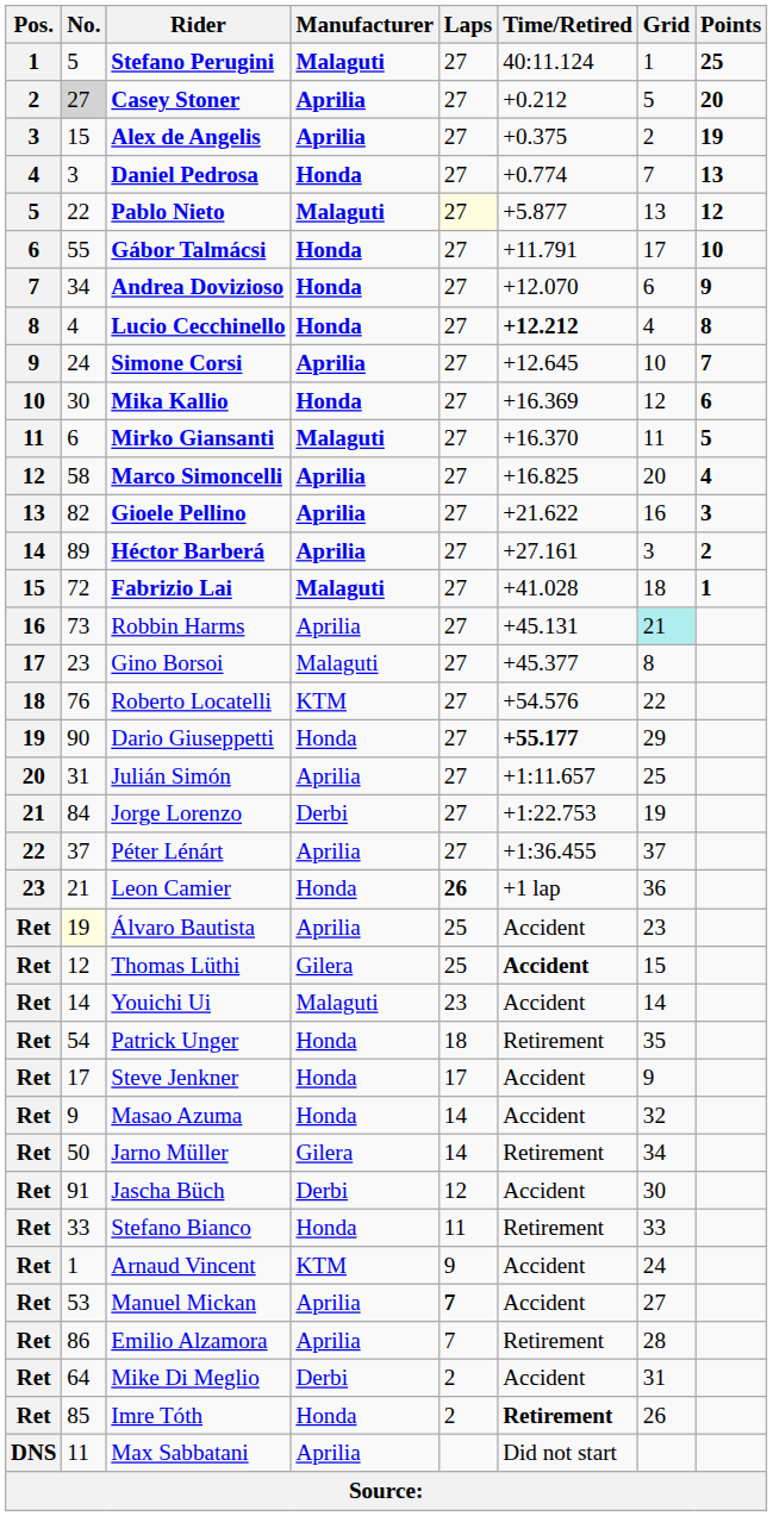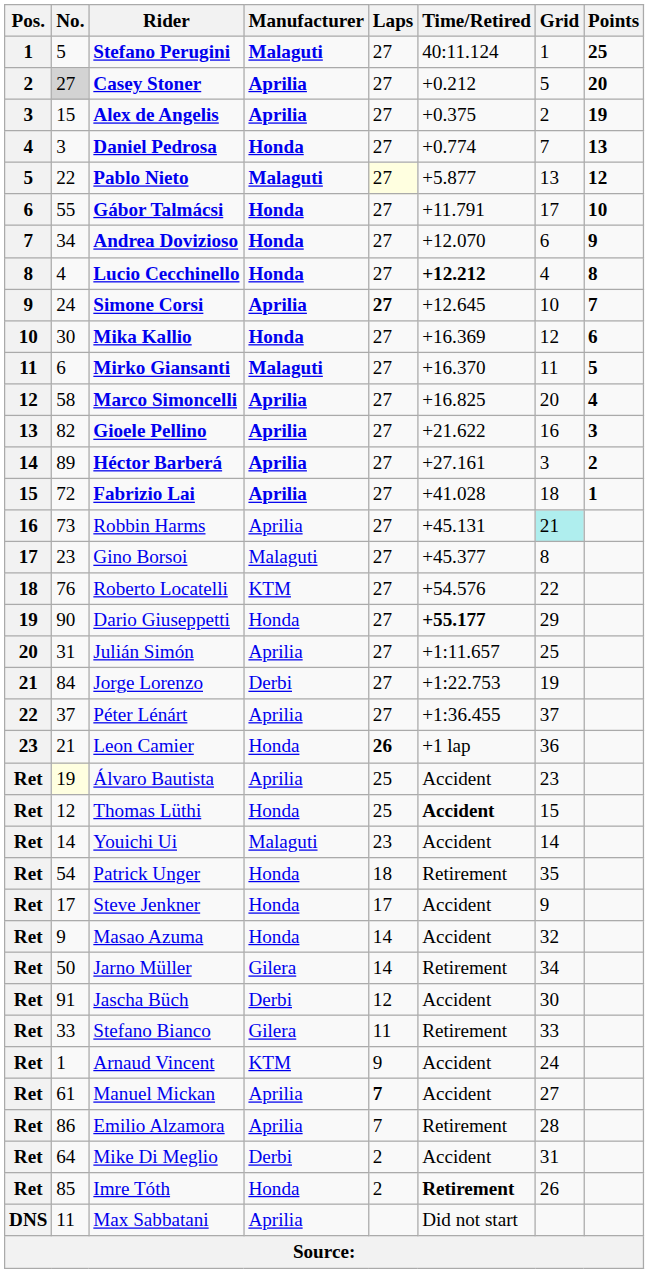 <table class="wikitable" style="font-size: 95%;">
 <tr>
 <th>Pos.</th>
 <th>No.</th>
 <th>Rider</th>
 <th>Manufacturer</th>
 <th>Laps</th>
 <th>Time/Retired</th>
 <th>Grid</th>
 <th>Points</th>
 </tr>
 <tr>
 <th>1</th>
 <td>5</td>
 <td> <strong><a href='#'>Stefano Perugini</a></strong></td>
 <td><strong><a href='#'>Malaguti</a></strong></td>
 <td>27</td>
 <td>40:11.124</td>
 <td>1</td>
 <td><strong>25</strong></td>
 </tr>
 <tr>
 <th>2</th>
 <td style="background: lightgrey;">27</td>
 <td> <strong><a href='#'>Casey Stoner</a></strong></td>
 <td><strong><a href='#'>Aprilia</a></strong></td>
 <td>27</td>
 <td>+0.212</td>
 <td>5</td>
 <td><strong>20</strong></td>
 </tr>
 <tr>
 <th>3</th>
 <td>15</td>
 <td> <strong><a href='#'>Alex de Angelis</a></strong></td>
 <td><strong><a href='#'>Aprilia</a></strong></td>
 <td>27</td>
 <td>+0.375</td>
 <td>2</td>
 <td><strong>19</strong></td>
 </tr>
 <tr>
 <th>4</th>
 <td>3</td>
 <td> <strong><a href='#'>Daniel Pedrosa</a></strong></td>
 <td><strong><a href='#'>Honda</a></strong></td>
 <td>27</td>
 <td>+0.774</td>
 <td>7</td>
 <td><strong>13</strong></td>
 </tr>
 <tr>
 <th>5</th>
 <td>22</td>
 <td> <strong><a href='#'>Pablo Nieto</a></strong></td>
 <td><strong><a href='#'>Malaguti</a></strong></td>
 <td style="background: lightyellow;">27</td>
 <td>+5.877</td>
 <td>13</td>
 <td><strong>12</strong></td>
 </tr>
 <tr>
 <th>6</th>
 <td>55</td>
 <td> <strong><a href='#'>Gábor Talmácsi</a></strong></td>
 <td><strong><a href='#'>Honda</a></strong></td>
 <td>27</td>
 <td>+11.791</td>
 <td>17</td>
 <td><strong>10</strong></td>
 </tr>
 <tr>
 <th>7</th>
 <td>34</td>
 <td> <strong><a href='#'>Andrea Dovizioso</a></strong></td>
 <td><strong><a href='#'>Honda</a></strong></td>
 <td>27</td>
 <td>+12.070</td>
 <td>6</td>
 <td><strong>9</strong></td>
 </tr>
 <tr>
 <th>8</th>
 <td>4</td>
 <td> <strong><a href='#'>Lucio Cecchinello</a></strong></td>
 <td><strong><a href='#'>Honda</a></strong></td>
 <td>27</td>
 <td><strong>+12.212</strong></td>
 <td>4</td>
 <td><strong>8</strong></td>
 </tr>
 <tr>
 <th>9</th>
 <td>24</td>
 <td> <strong><a href='#'>Simone Corsi</a></strong></td>
 <td><strong><a href='#'>Aprilia</a></strong></td>
-<td>27</td>
+<td><strong>27</strong></td>
 <td>+12.645</td>
 <td>10</td>
 <td><strong>7</strong></td>
 </tr>
 <tr>
 <th>10</th>
 <td>30</td>
 <td> <strong><a href='#'>Mika Kallio</a></strong></td>
 <td><strong><a href='#'>Honda</a></strong></td>
 <td>27</td>
 <td>+16.369</td>
 <td>12</td>
 <td><strong>6</strong></td>
 </tr>
 <tr>
 <th>11</th>
 <td>6</td>
 <td> <strong><a href='#'>Mirko Giansanti</a></strong></td>
 <td><strong><a href='#'>Malaguti</a></strong></td>
 <td>27</td>
 <td>+16.370</td>
 <td>11</td>
 <td><strong>5</strong></td>
 </tr>
 <tr>
 <th>12</th>
 <td>58</td>
 <td> <strong><a href='#'>Marco Simoncelli</a></strong></td>
 <td><strong><a href='#'>Aprilia</a></strong></td>
 <td>27</td>
 <td>+16.825</td>
 <td>20</td>
 <td><strong>4</strong></td>
 </tr>
 <tr>
 <th>13</th>
 <td>82</td>
 <td> <strong><a href='#'>Gioele Pellino</a></strong></td>
 <td><strong><a href='#'>Aprilia</a></strong></td>
 <td>27</td>
 <td>+21.622</td>
 <td>16</td>
 <td><strong>3</strong></td>
 </tr>
 <tr>
 <th>14</th>
 <td>89</td>
 <td> <strong><a href='#'>Héctor Barberá</a></strong></td>
 <td><strong><a href='#'>Aprilia</a></strong></td>
 <td>27</td>
 <td>+27.161</td>
 <td>3</td>
 <td><strong>2</strong></td>
 </tr>
 <tr>
 <th>15</th>
 <td>72</td>
 <td> <strong><a href='#'>Fabrizio Lai</a></strong></td>
-<td><strong><a href='#'>Malaguti</a></strong></td>
+<td><strong><a href='#'>Aprilia</a></strong></td>
 <td>27</td>
 <td>+41.028</td>
 <td>18</td>
 <td><strong>1</strong></td>
 </tr>
 <tr>
 <th>16</th>
 <td>73</td>
 <td> <a href='#'>Robbin Harms</a></td>
 <td><a href='#'>Aprilia</a></td>
 <td>27</td>
 <td>+45.131</td>
 <td style="background: paleturquoise;">21</td>
 <td></td>
 </tr>
 <tr>
 <th>17</th>
 <td>23</td>
 <td> <a href='#'>Gino Borsoi</a></td>
 <td><a href='#'>Malaguti</a></td>
 <td>27</td>
 <td>+45.377</td>
 <td>8</td>
 <td></td>
 </tr>
 <tr>
 <th>18</th>
 <td>76</td>
 <td> <a href='#'>Roberto Locatelli</a></td>
 <td><a href='#'>KTM</a></td>
 <td>27</td>
 <td>+54.576</td>
 <td>22</td>
 <td></td>
 </tr>
 <tr>
 <th>19</th>
 <td>90</td>
 <td> <a href='#'>Dario Giuseppetti</a></td>
 <td><a href='#'>Honda</a></td>
 <td>27</td>
 <td><strong>+55.177</strong></td>
 <td>29</td>
 <td></td>
 </tr>
 <tr>
 <th>20</th>
 <td>31</td>
 <td> <a href='#'>Julián Simón</a></td>
 <td><a href='#'>Aprilia</a></td>
 <td>27</td>
 <td>+1:11.657</td>
 <td>25</td>
 <td></td>
 </tr>
 <tr>
 <th>21</th>
 <td>84</td>
 <td> <a href='#'>Jorge Lorenzo</a></td>
 <td><a href='#'>Derbi</a></td>
 <td>27</td>
 <td>+1:22.753</td>
 <td>19</td>
 <td></td>
 </tr>
 <tr>
 <th>22</th>
 <td>37</td>
 <td> <a href='#'>Péter Lénárt</a></td>
 <td><a href='#'>Aprilia</a></td>
 <td>27</td>
 <td>+1:36.455</td>
 <td>37</td>
 <td></td>
 </tr>
 <tr>
 <th>23</th>
 <td>21</td>
 <td> <a href='#'>Leon Camier</a></td>
 <td><a href='#'>Honda</a></td>
 <td><strong>26</strong></td>
 <td>+1 lap</td>
 <td>36</td>
 <td></td>
 </tr>
 <tr>
 <th>Ret</th>
 <td style="background: lightyellow;">19</td>
 <td> <a href='#'>Álvaro Bautista</a></td>
 <td><a href='#'>Aprilia</a></td>
 <td>25</td>
 <td>Accident</td>
 <td>23</td>
 <td></td>
 </tr>
 <tr>
 <th>Ret</th>
 <td>12</td>
 <td> <a href='#'>Thomas Lüthi</a></td>
-<td><a href='#'>Gilera</a></td>
+<td><a href='#'>Honda</a></td>
 <td>25</td>
 <td><strong>Accident</strong></td>
 <td>15</td>
 <td></td>
 </tr>
 <tr>
 <th>Ret</th>
 <td>14</td>
 <td> <a href='#'>Youichi Ui</a></td>
 <td><a href='#'>Malaguti</a></td>
 <td>23</td>
 <td>Accident</td>
 <td>14</td>
 <td></td>
 </tr>
 <tr>
 <th>Ret</th>
 <td>54</td>
 <td> <a href='#'>Patrick Unger</a></td>
 <td><a href='#'>Honda</a></td>
 <td>18</td>
 <td>Retirement</td>
 <td>35</td>
 <td></td>
 </tr>
 <tr>
 <th>Ret</th>
 <td>17</td>
 <td> <a href='#'>Steve Jenkner</a></td>
 <td><a href='#'>Honda</a></td>
 <td>17</td>
 <td>Accident</td>
 <td>9</td>
 <td></td>
 </tr>
 <tr>
 <th>Ret</th>
 <td>9</td>
 <td> <a href='#'>Masao Azuma</a></td>
 <td><a href='#'>Honda</a></td>
 <td>14</td>
 <td>Accident</td>
 <td>32</td>
 <td></td>
 </tr>
 <tr>
 <th>Ret</th>
 <td>50</td>
 <td> <a href='#'>Jarno Müller</a></td>
 <td><a href='#'>Gilera</a></td>
 <td>14</td>
 <td>Retirement</td>
 <td>34</td>
 <td></td>
 </tr>
 <tr>
 <th>Ret</th>
 <td>91</td>
 <td> <a href='#'>Jascha Büch</a></td>
 <td><a href='#'>Derbi</a></td>
 <td>12</td>
 <td>Accident</td>
 <td>30</td>
 <td></td>
 </tr>
 <tr>
 <th>Ret</th>
 <td>33</td>
 <td> <a href='#'>Stefano Bianco</a></td>
-<td><a href='#'>Honda</a></td>
+<td><a href='#'>Gilera</a></td>
 <td>11</td>
 <td>Retirement</td>
 <td>33</td>
 <td></td>
 </tr>
 <tr>
 <th>Ret</th>
 <td>1</td>
 <td> <a href='#'>Arnaud Vincent</a></td>
 <td><a href='#'>KTM</a></td>
 <td>9</td>
 <td>Accident</td>
 <td>24</td>
 <td></td>
 </tr>
 <tr>
 <th>Ret</th>
-<td>53</td>
+<td>61</td>
 <td> <a href='#'>Manuel Mickan</a></td>
 <td><a href='#'>Aprilia</a></td>
 <td><strong>7</strong></td>
 <td>Accident</td>
 <td>27</td>
 <td></td>
 </tr>
 <tr>
 <th>Ret</th>
 <td>86</td>
 <td> <a href='#'>Emilio Alzamora</a></td>
 <td><a href='#'>Aprilia</a></td>
 <td>7</td>
 <td>Retirement</td>
 <td>28</td>
 <td></td>
 </tr>
 <tr>
 <th>Ret</th>
 <td>64</td>
 <td> <a href='#'>Mike Di Meglio</a></td>
 <td><a href='#'>Derbi</a></td>
 <td>2</td>
 <td>Accident</td>
 <td>31</td>
 <td></td>
 </tr>
 <tr>
 <th>Ret</th>
 <td>85</td>
 <td> <a href='#'>Imre Tóth</a></td>
 <td><a href='#'>Honda</a></td>
 <td>2</td>
 <td><strong>Retirement</strong></td>
 <td>26</td>
 <td></td>
 </tr>
 <tr>
 <th>DNS</th>
 <td>11</td>
 <td> <a href='#'>Max Sabbatani</a></td>
 <td><a href='#'>Aprilia</a></td>
 <td></td>
 <td>Did not start</td>
 <td></td>
 <td></td>
 </tr>
 <tr>
 <th colspan=8>Source:</th>
 </tr>
 </table>
